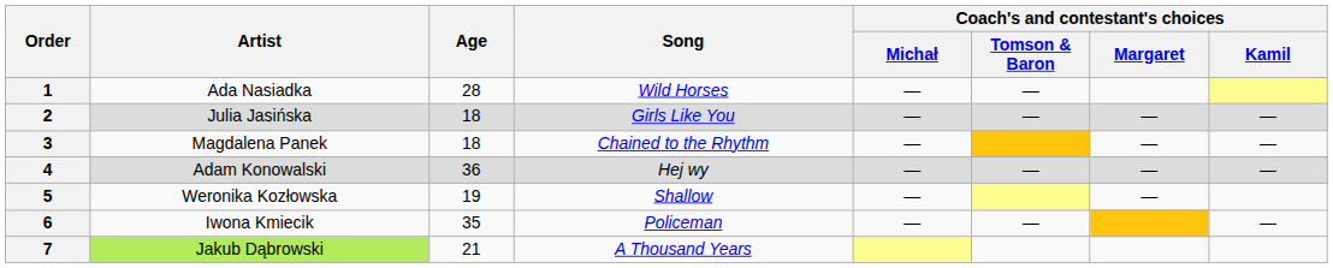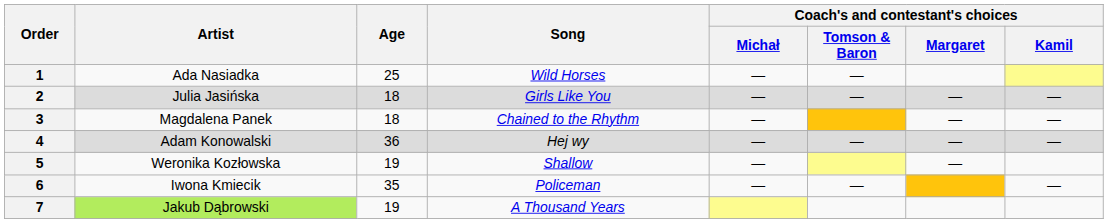 <table class="wikitable" style="text-align:center; width:100%;">
 <tr>
 <th scope="col" rowspan="2" style="width:05%;">Order</th>
 <th scope="col" rowspan="2" style="width:20%;">Artist</th>
 <th scope="col" rowspan="2" style="width:05%;">Age</th>
 <th scope="col" rowspan="2" style="width:20%;">Song</th>
 <th scope="col" colspan="4" style="width:32%;">Coach's and contestant's choices</th>
 </tr>
 <tr>
 <th style="width:07%;"><a href='#'>Michał</a></th>
 <th style="width:07%;"><a href='#'>Tomson & Baron</a></th>
 <th style="width:07%;"><a href='#'>Margaret</a></th>
 <th style="width:07%;"><a href='#'>Kamil</a></th>
 </tr>
 <tr>
 <th>1</th>
 <td>Ada Nasiadka</td>
-<td>28</td>
+<td>25</td>
 <td><em><a href='#'>Wild Horses</a></em></td>
 <td>—</td>
 <td>—</td>
 <td><strong></strong></td>
 <td style="background:#fdfc8f;"><strong></strong></td>
 </tr>
 <tr>
 <th>2</th>
 <td style="background:#DCDCDC;">Julia Jasińska</td>
 <td style="background:#DCDCDC;">18</td>
 <td style="background:#DCDCDC;"><em><a href='#'>Girls Like You</a></em></td>
 <td style="background:#DCDCDC;">—</td>
 <td style="background:#DCDCDC;">—</td>
 <td style="background:#DCDCDC;">—</td>
 <td style="background:#DCDCDC;">—</td>
 </tr>
 <tr>
 <th>3</th>
 <td>Magdalena Panek</td>
 <td>18</td>
 <td><em><a href='#'>Chained to the Rhythm</a></em></td>
 <td>—</td>
 <td style="background:#ffc40c;"><strong></strong></td>
 <td>—</td>
 <td>—</td>
 </tr>
 <tr>
 <th>4</th>
 <td style="background:#DCDCDC;">Adam Konowalski</td>
 <td style="background:#DCDCDC;">36</td>
 <td style="background:#DCDCDC;"><em>Hej wy</em></td>
 <td style="background:#DCDCDC;">—</td>
 <td style="background:#DCDCDC;">—</td>
 <td style="background:#DCDCDC;">—</td>
 <td style="background:#DCDCDC;">—</td>
 </tr>
 <tr>
 <th>5</th>
 <td>Weronika Kozłowska</td>
 <td>19</td>
 <td><em><a href='#'>Shallow</a></em></td>
 <td>—</td>
 <td style="background:#fdfc8f;"><strong></strong></td>
 <td>—</td>
 <td><strong></strong></td>
 </tr>
 <tr>
 <th>6</th>
 <td>Iwona Kmiecik</td>
 <td>35</td>
 <td><em><a href='#'>Policeman</a></em></td>
 <td>—</td>
 <td>—</td>
 <td style="background:#ffc40c;"><strong></strong></td>
 <td>—</td>
 </tr>
 <tr>
 <th>7</th>
 <td style="background:#B2EC5D;">Jakub Dąbrowski</td>
-<td>21</td>
+<td>19</td>
 <td><em><a href='#'>A Thousand Years</a></em></td>
 <td style="background:#fdfc8f;"><strong></strong></td>
 <td><strong></strong></td>
 <td><strong></strong></td>
 <td><strong></strong></td>
 </tr>
 </table>
